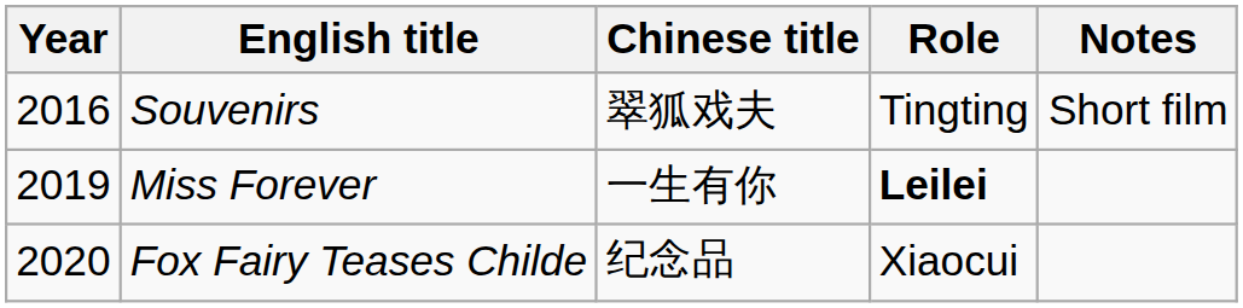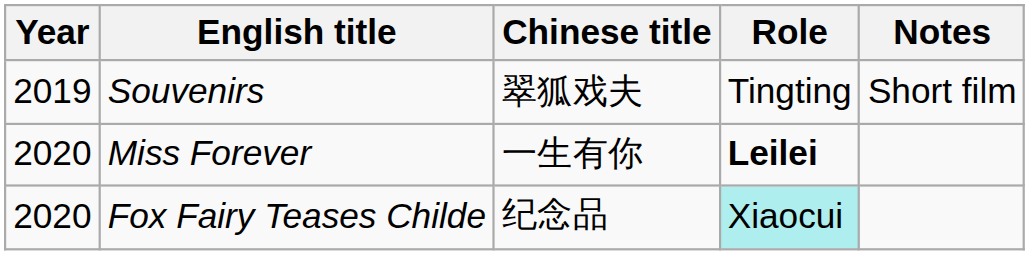 <table class="wikitable">
 <tr>
 <th>Year</th>
 <th>English title</th>
 <th>Chinese title</th>
 <th>Role</th>
 <th>Notes</th>
 </tr>
 <tr>
-<td>2016</td>
+<td>2019</td>
 <td><em>Souvenirs</em></td>
 <td>翠狐戏夫</td>
 <td>Tingting</td>
 <td>Short film</td>
 </tr>
 <tr>
-<td>2019</td>
+<td>2020</td>
 <td><em>Miss Forever</em></td>
 <td>一生有你</td>
 <td><strong>Leilei</strong></td>
 <td></td>
 </tr>
 <tr>
 <td>2020</td>
 <td><em>Fox Fairy Teases Childe</em></td>
 <td>纪念品</td>
-<td>Xiaocui</td>
+<td style="background: paleturquoise;">Xiaocui</td>
 <td></td>
 </tr>
 </table>
